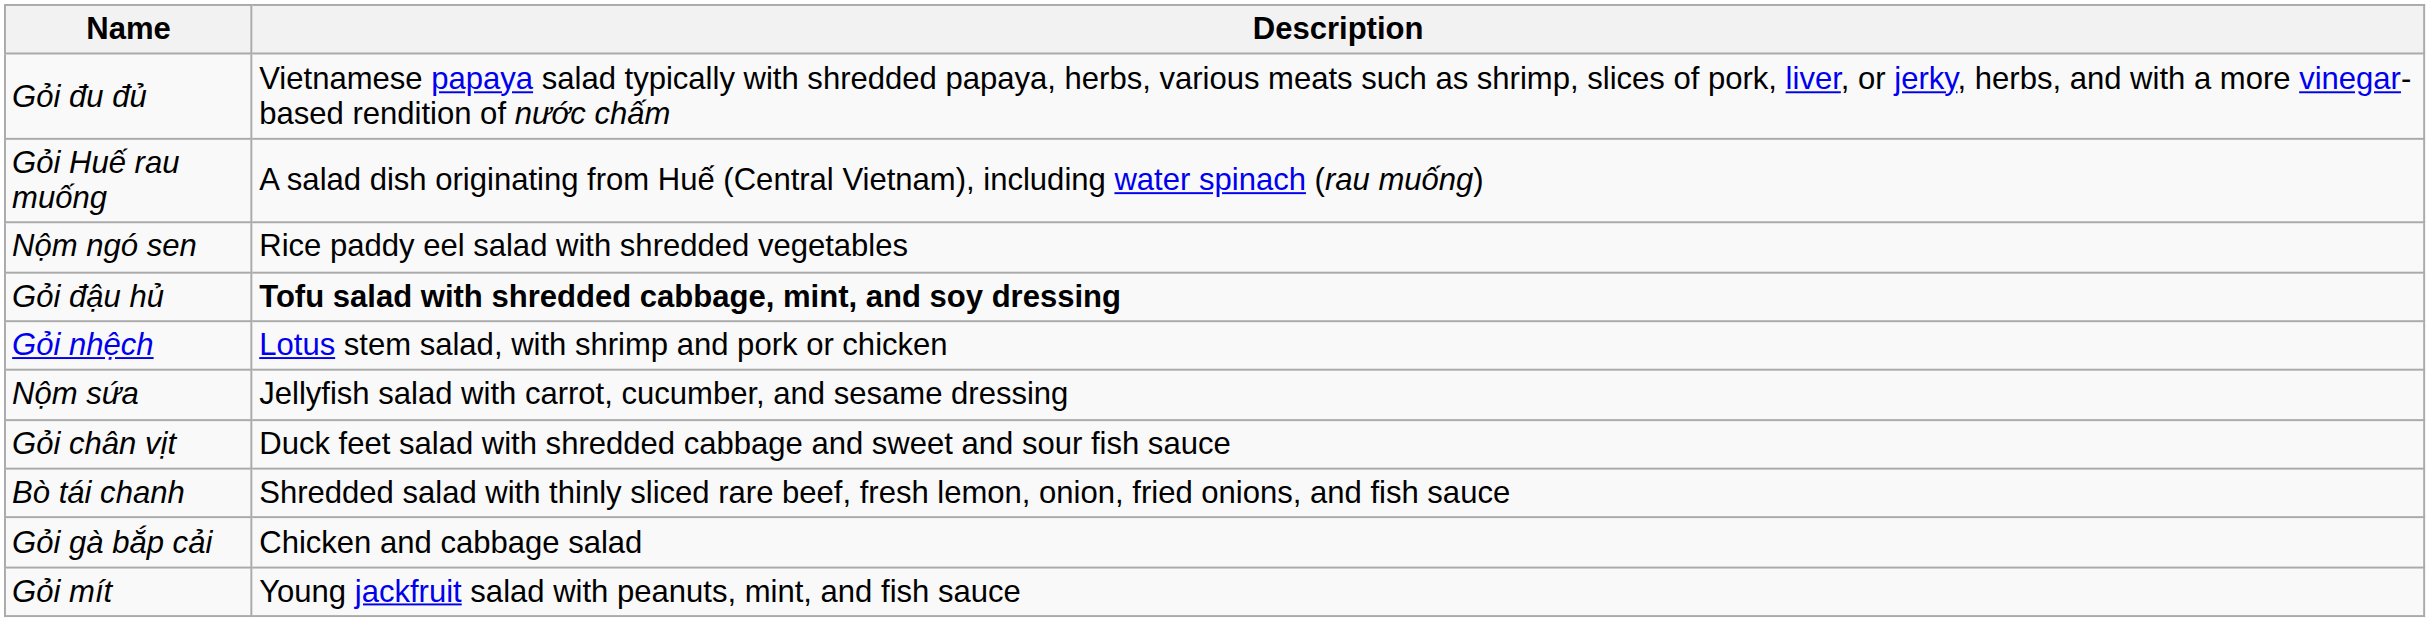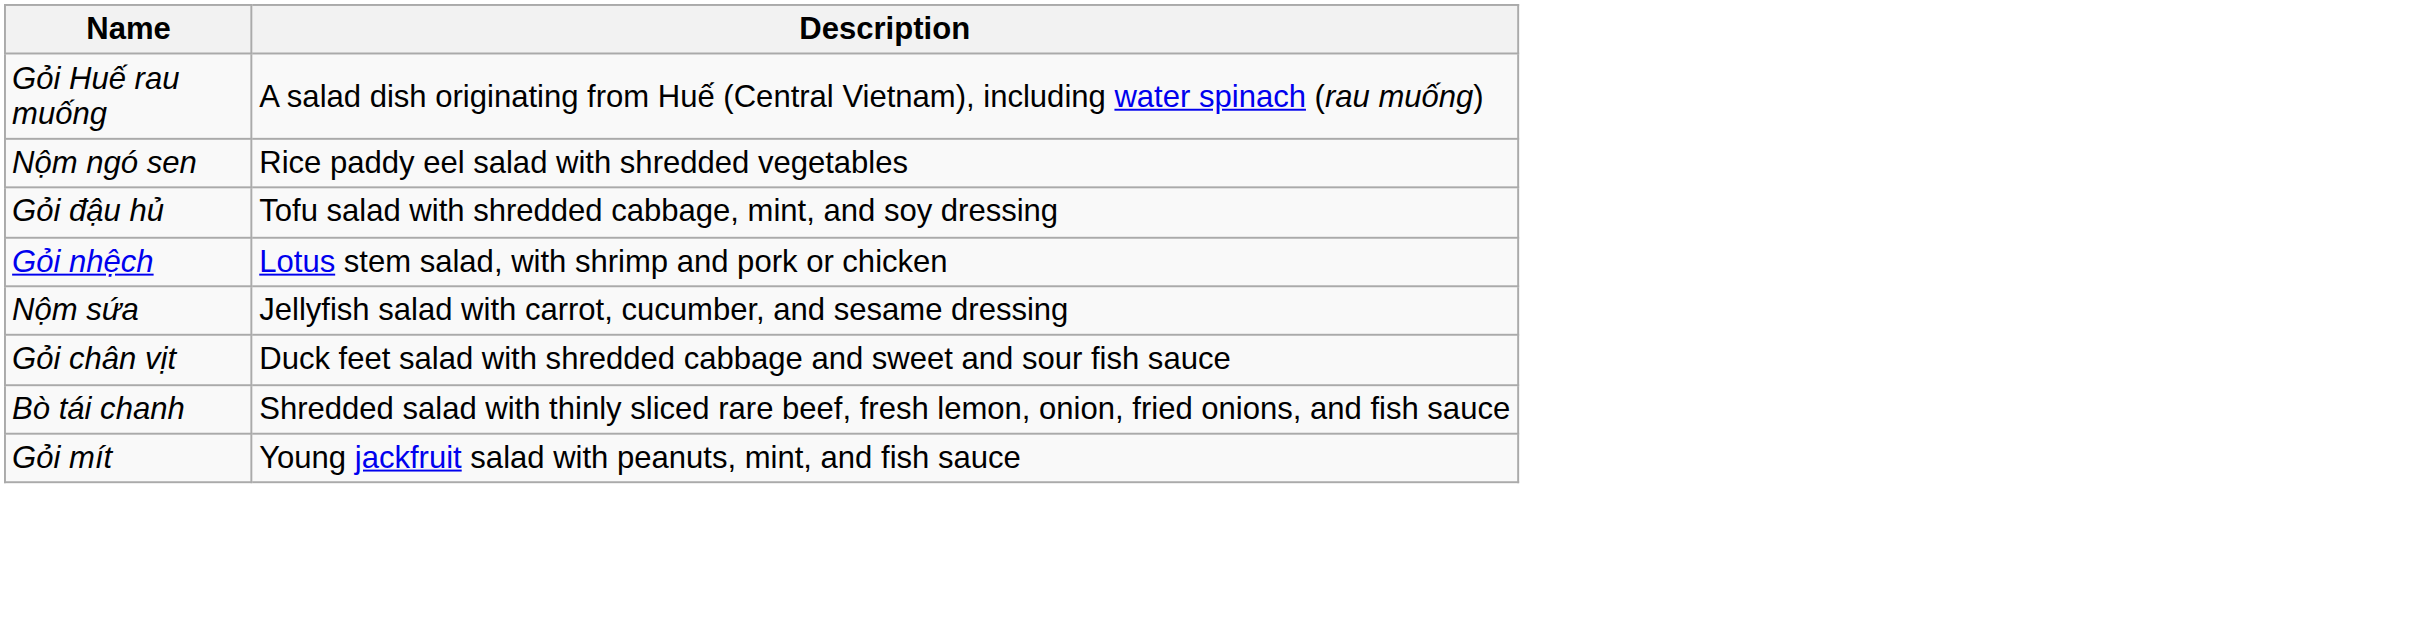 <table class="wikitable">
 <tr>
 <th scope="col" style="width:120px;">Name</th>
 <th>Description</th>
-</tr>
-<tr>
-<td><em>Gỏi đu đủ</em></td>
-<td>Vietnamese <a href='#'>papaya</a> salad typically with shredded papaya, herbs, various meats such as shrimp, slices of pork, <a href='#'>liver</a>, or <a href='#'>jerky</a>, herbs, and with a more <a href='#'>vinegar</a>-based rendition of <em>nước chấm</em></td>
 </tr>
 <tr>
 <td><em>Gỏi Huế rau muống</em></td>
 <td>A salad dish originating from Huế (Central Vietnam), including <a href='#'>water spinach</a> (<em>rau muống</em>)</td>
 </tr>
 <tr>
 <td><em>Nộm ngó sen</em></td>
 <td>Rice paddy eel salad with shredded vegetables</td>
 </tr>
 <tr>
 <td><em>Gỏi đậu hủ</em></td>
-<td><strong>Tofu salad with shredded cabbage, mint, and soy dressing</strong></td>
+<td>Tofu salad with shredded cabbage, mint, and soy dressing</td>
 </tr>
 <tr>
 <td><em><a href='#'>Gỏi nhệch</a></em></td>
 <td><a href='#'>Lotus</a> stem salad, with shrimp and pork or chicken</td>
 </tr>
 <tr>
 <td><em>Nộm sứa</em></td>
 <td>Jellyfish salad with carrot, cucumber, and sesame dressing</td>
 </tr>
 <tr>
 <td><em>Gỏi chân vịt</em></td>
 <td>Duck feet salad with shredded cabbage and sweet and sour fish sauce</td>
 </tr>
 <tr>
 <td><em>Bò tái chanh</em></td>
 <td>Shredded salad with thinly sliced rare beef, fresh lemon, onion, fried onions, and fish sauce</td>
 </tr>
 <tr>
-<td><em>Gỏi gà bắp cải</em></td>
-<td>Chicken and cabbage salad</td>
-</tr>
-<tr>
 <td><em>Gỏi mít</em></td>
 <td>Young <a href='#'>jackfruit</a> salad with peanuts, mint, and fish sauce</td>
 </tr>
 </table>
